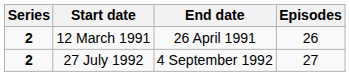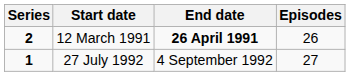 <table class="wikitable" style="text-align:center;">
 <tr>
 <th>Series</th>
 <th>Start date</th>
 <th>End date</th>
 <th>Episodes</th>
 </tr>
 <tr>
 <td><strong>2</strong></td>
 <td>12 March 1991</td>
-<td>26 April 1991</td>
+<td><strong>26 April 1991</strong></td>
 <td>26</td>
 </tr>
 <tr>
-<td><strong>2</strong></td>
+<td><strong>1</strong></td>
 <td>27 July 1992</td>
 <td>4 September 1992</td>
 <td>27</td>
 </tr>
 </table>
